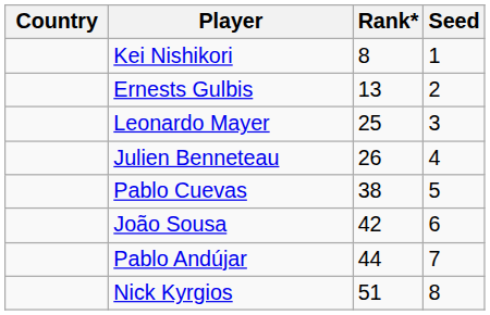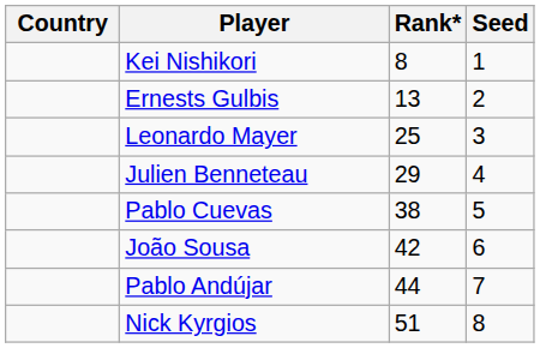 <table class="sortable wikitable">
 <tr>
 <th width="70">Country</th>
 <th width="175">Player</th>
 <th>Rank*</th>
 <th>Seed</th>
 </tr>
 <tr>
 <td></td>
 <td><a href='#'>Kei Nishikori</a></td>
 <td>8</td>
 <td>1</td>
 </tr>
 <tr>
 <td></td>
 <td><a href='#'>Ernests Gulbis</a></td>
 <td>13</td>
 <td>2</td>
 </tr>
 <tr>
 <td></td>
 <td><a href='#'>Leonardo Mayer</a></td>
 <td>25</td>
 <td>3</td>
 </tr>
 <tr>
 <td></td>
 <td><a href='#'>Julien Benneteau</a></td>
-<td>26</td>
+<td>29</td>
 <td>4</td>
 </tr>
 <tr>
 <td></td>
 <td><a href='#'>Pablo Cuevas</a></td>
 <td>38</td>
 <td>5</td>
 </tr>
 <tr>
 <td></td>
 <td><a href='#'>João Sousa</a></td>
 <td>42</td>
 <td>6</td>
 </tr>
 <tr>
 <td></td>
 <td><a href='#'>Pablo Andújar</a></td>
 <td>44</td>
 <td>7</td>
 </tr>
 <tr>
 <td></td>
 <td><a href='#'>Nick Kyrgios</a></td>
 <td>51</td>
 <td>8</td>
 </tr>
 </table>
